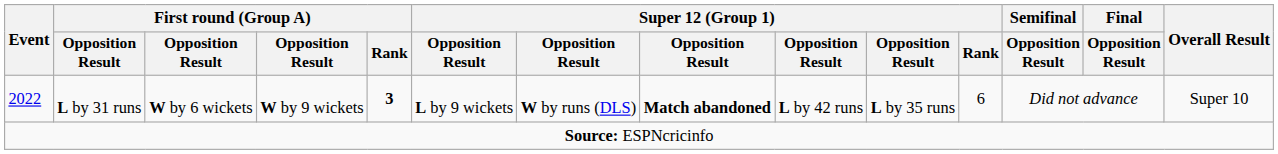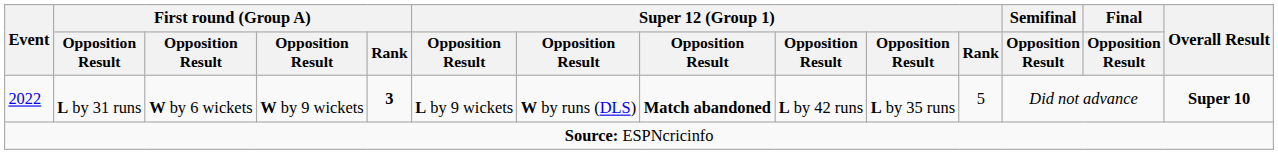 <table class=wikitable style=font-size:90%;text-align:center>
 <tr>
 <th rowspan=2>Event</th>
 <th colspan=4>First round (Group A)</th>
 <th colspan=6>Super 12 (Group 1)</th>
 <th>Semifinal</th>
 <th>Final</th>
 <th rowspan=2>Overall Result</th>
 </tr>
 <tr style=font-size:95%>
 <th>Opposition<br>Result</th>
 <th>Opposition<br>Result</th>
 <th>Opposition<br>Result</th>
 <th>Rank</th>
 <th>Opposition<br>Result</th>
 <th>Opposition<br>Result</th>
 <th>Opposition<br>Result</th>
 <th>Opposition<br>Result</th>
 <th>Opposition<br>Result</th>
 <th>Rank</th>
 <th>Opposition<br>Result</th>
 <th>Opposition<br>Result</th>
 </tr>
 <tr>
 <td align=left><a href='#'>2022</a></td>
 <td><br><strong>L</strong> by 31 runs</td>
 <td><br><strong>W</strong> by 6 wickets</td>
 <td><br><strong>W</strong> by 9 wickets</td>
 <td><strong>3</strong></td>
 <td><br><strong>L</strong> by 9 wickets</td>
 <td><br><strong>W</strong> by runs (<a href='#'>DLS</a>)</td>
 <td><br><strong>Match abandoned</strong></td>
 <td><br><strong>L</strong> by 42 runs</td>
 <td><br><strong>L</strong> by 35 runs</td>
-<td>6</td>
+<td>5</td>
 <td colspan=2><em>Did not advance</em></td>
-<td>Super 10</td>
+<td><strong>Super 10</strong></td>
 </tr>
 <tr>
 <td colspan="14"><strong>Source:</strong> ESPNcricinfo</td>
 </tr>
 </table>
